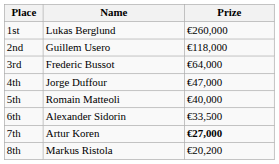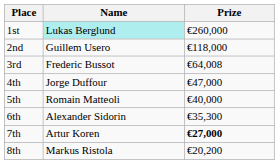 <table class="wikitable">
 <tr>
 <th style="width:50px;">Place</th>
 <th style="width:200px;">Name</th>
 <th style="width:125px;">Prize</th>
 </tr>
 <tr>
 <td>1st</td>
-<td> Lukas Berglund</td>
+<td style="background: paleturquoise;"> Lukas Berglund</td>
 <td>€260,000</td>
 </tr>
 <tr>
 <td>2nd</td>
 <td> Guillem Usero</td>
 <td>€118,000</td>
 </tr>
 <tr>
 <td>3rd</td>
 <td> Frederic Bussot</td>
-<td>€64,000</td>
+<td>€64,008</td>
 </tr>
 <tr>
 <td>4th</td>
 <td> Jorge Duffour</td>
 <td>€47,000</td>
 </tr>
 <tr>
 <td>5th</td>
 <td> Romain Matteoli</td>
 <td>€40,000</td>
 </tr>
 <tr>
 <td>6th</td>
 <td> Alexander Sidorin</td>
-<td>€33,500</td>
+<td>€35,300</td>
 </tr>
 <tr>
 <td>7th</td>
 <td> Artur Koren</td>
 <td><strong>€27,000</strong></td>
 </tr>
 <tr>
 <td>8th</td>
 <td> Markus Ristola</td>
 <td>€20,200</td>
 </tr>
 </table>
